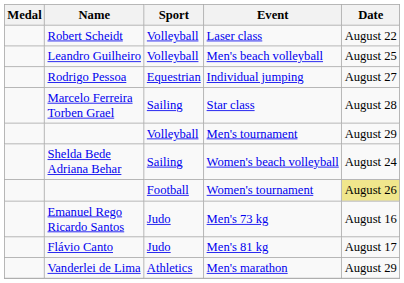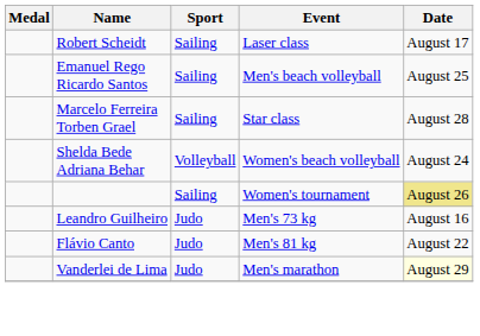 <table class="wikitable sortable" style="font-size: 95%;">
 <tr>
 <th>Medal</th>
 <th>Name</th>
 <th>Sport</th>
 <th>Event</th>
 <th>Date</th>
 </tr>
 <tr>
 <td></td>
 <td><a href='#'>Robert Scheidt</a></td>
-<td><a href='#'>Volleyball</a></td>
+<td><a href='#'>Sailing</a></td>
 <td><a href='#'>Laser class</a></td>
-<td>August 22</td>
+<td>August 17</td>
 </tr>
 <tr>
 <td></td>
-<td><a href='#'>Leandro Guilheiro</a></td>
-<td><a href='#'>Volleyball</a></td>
+<td><a href='#'>Emanuel Rego</a><br><a href='#'>Ricardo Santos</a></td>
+<td><a href='#'>Sailing</a></td>
 <td><a href='#'>Men's beach volleyball</a></td>
 <td>August 25</td>
-</tr>
-<tr>
-<td></td>
-<td><a href='#'>Rodrigo Pessoa</a></td>
-<td><a href='#'>Equestrian</a></td>
-<td><a href='#'>Individual jumping</a></td>
-<td>August 27</td>
 </tr>
 <tr>
 <td></td>
 <td><a href='#'>Marcelo Ferreira</a><br><a href='#'>Torben Grael</a></td>
 <td><a href='#'>Sailing</a></td>
 <td><a href='#'>Star class</a></td>
 <td>August 28</td>
 </tr>
 <tr>
 <td></td>
-<td><br></td>
+<td><a href='#'>Shelda Bede</a><br><a href='#'>Adriana Behar</a></td>
 <td><a href='#'>Volleyball</a></td>
-<td><a href='#'>Men's tournament</a></td>
-<td>August 29</td>
-</tr>
-<tr>
-<td></td>
-<td><a href='#'>Shelda Bede</a><br><a href='#'>Adriana Behar</a></td>
-<td><a href='#'>Sailing</a></td>
 <td><a href='#'>Women's beach volleyball</a></td>
 <td>August 24</td>
 </tr>
 <tr>
 <td></td>
 <td><br></td>
-<td><a href='#'>Football</a></td>
+<td><a href='#'>Sailing</a></td>
 <td><a href='#'>Women's tournament</a></td>
 <td style="background: khaki;">August 26</td>
 </tr>
 <tr>
 <td></td>
-<td><a href='#'>Emanuel Rego</a><br><a href='#'>Ricardo Santos</a></td>
+<td><a href='#'>Leandro Guilheiro</a></td>
 <td><a href='#'>Judo</a></td>
 <td><a href='#'>Men's 73 kg</a></td>
 <td>August 16</td>
 </tr>
 <tr>
 <td></td>
 <td><a href='#'>Flávio Canto</a></td>
 <td><a href='#'>Judo</a></td>
 <td><a href='#'>Men's 81 kg</a></td>
-<td>August 17</td>
+<td>August 22</td>
 </tr>
 <tr>
 <td></td>
 <td><a href='#'>Vanderlei de Lima</a></td>
-<td><a href='#'>Athletics</a></td>
+<td><a href='#'>Judo</a></td>
 <td><a href='#'>Men's marathon</a></td>
-<td>August 29</td>
+<td style="background: lightyellow;">August 29</td>
 </tr>
 <tr>
 </tr>
 </table>
